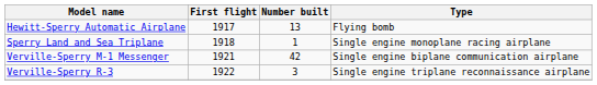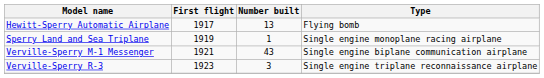 <table class="wikitable sortable">
 <tr>
 <th>Model name</th>
 <th>First flight</th>
 <th>Number built</th>
 <th>Type</th>
 </tr>
 <tr>
 <td align=left><a href='#'>Hewitt-Sperry Automatic Airplane</a></td>
 <td align=center>1917</td>
 <td align=center>13</td>
 <td align=left>Flying bomb</td>
 </tr>
 <tr>
 <td align=left><a href='#'>Sperry Land and Sea Triplane</a></td>
-<td align=center>1918</td>
+<td align=center>1919</td>
 <td align=center>1</td>
 <td align=left>Single engine monoplane racing airplane</td>
 </tr>
 <tr>
 <td align=left><a href='#'>Verville-Sperry M-1 Messenger</a></td>
 <td align=center>1921</td>
-<td align=center>42</td>
+<td align=center>43</td>
 <td align=left>Single engine biplane communication airplane</td>
 </tr>
 <tr>
 <td align=left><a href='#'>Verville-Sperry R-3</a></td>
-<td align=center>1922</td>
+<td align=center>1923</td>
 <td align=center>3</td>
 <td align=left>Single engine triplane reconnaissance airplane</td>
 </tr>
 <tr>
 </tr>
 </table>
